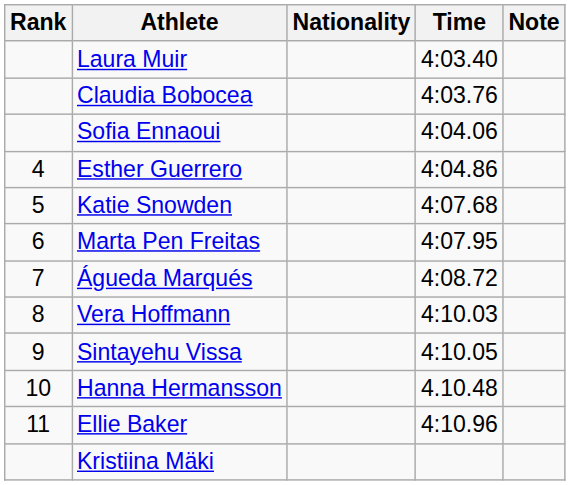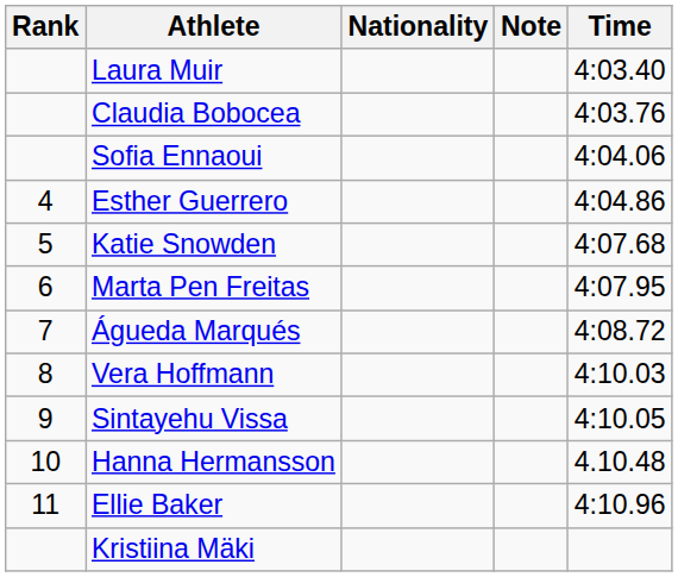 <table class="wikitable sortable" style="text-align:center">
 <tr>
 <th>Rank</th>
 <th>Athlete</th>
 <th>Nationality</th>
+<th>Note</th>
 <th>Time</th>
-<th>Note</th>
 </tr>
 <tr>
 <td></td>
 <td align="left"><a href='#'>Laura Muir</a></td>
 <td align="left"></td>
+<td></td>
 <td>4:03.40</td>
-<td></td>
 </tr>
 <tr>
 <td></td>
 <td align="left"><a href='#'>Claudia Bobocea</a></td>
 <td align="left"></td>
+<td></td>
 <td>4:03.76</td>
-<td></td>
 </tr>
 <tr>
 <td></td>
 <td align="left"><a href='#'>Sofia Ennaoui</a></td>
 <td align="left"></td>
+<td></td>
 <td>4:04.06</td>
-<td></td>
 </tr>
 <tr>
 <td>4</td>
 <td align="left"><a href='#'>Esther Guerrero</a></td>
 <td align="left"></td>
+<td></td>
 <td>4:04.86</td>
-<td></td>
 </tr>
 <tr>
 <td>5</td>
 <td align="left"><a href='#'>Katie Snowden</a></td>
 <td align="left"></td>
+<td></td>
 <td>4:07.68</td>
-<td></td>
 </tr>
 <tr>
 <td>6</td>
 <td align="left"><a href='#'>Marta Pen Freitas</a></td>
 <td align="left"></td>
+<td></td>
 <td>4:07.95</td>
-<td></td>
 </tr>
 <tr>
 <td>7</td>
 <td align="left"><a href='#'>Águeda Marqués</a></td>
 <td align="left"></td>
+<td></td>
 <td>4:08.72</td>
-<td></td>
 </tr>
 <tr>
 <td>8</td>
 <td align="left"><a href='#'>Vera Hoffmann</a></td>
 <td align="left"></td>
+<td></td>
 <td>4:10.03</td>
-<td></td>
 </tr>
 <tr>
 <td>9</td>
 <td align="left"><a href='#'>Sintayehu Vissa</a></td>
 <td align="left"></td>
+<td></td>
 <td>4:10.05</td>
-<td></td>
 </tr>
 <tr>
 <td>10</td>
 <td align="left"><a href='#'>Hanna Hermansson</a></td>
 <td align="left"></td>
+<td></td>
 <td>4.10.48</td>
-<td></td>
 </tr>
 <tr>
 <td>11</td>
 <td align="left"><a href='#'>Ellie Baker</a></td>
 <td align="left"></td>
+<td></td>
 <td>4:10.96</td>
-<td></td>
 </tr>
 <tr>
 <td></td>
 <td align="left"><a href='#'>Kristiina Mäki</a></td>
 <td align="left"></td>
 <td></td>
 <td></td>
 </tr>
 </table>
